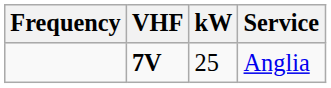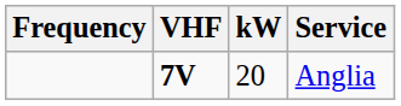 <table class="wikitable sortable">
 <tr>
 <th>Frequency</th>
 <th>VHF</th>
 <th>kW</th>
 <th>Service</th>
 </tr>
 <tr>
 <td></td>
 <td><strong>7V</strong></td>
-<td>25</td>
+<td>20</td>
 <td><a href='#'>Anglia</a></td>
 </tr>
 </table>
